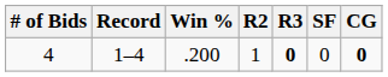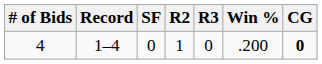 <table class="wikitable">
 <tr>
 <th># of Bids</th>
 <th>Record</th>
-<th>Win %</th>
+<th>SF</th>
 <th>R2</th>
 <th>R3</th>
-<th>SF</th>
+<th>Win %</th>
 <th>CG</th>
 </tr>
 <tr style="text-align:center;">
 <td>4</td>
 <td>1–4</td>
+<td>0</td>
+<td>1</td>
+<td>0</td>
 <td>.200</td>
-<td>1</td>
-<td><strong>0</strong></td>
-<td>0</td>
 <td><strong>0</strong></td>
 </tr>
 </table>
